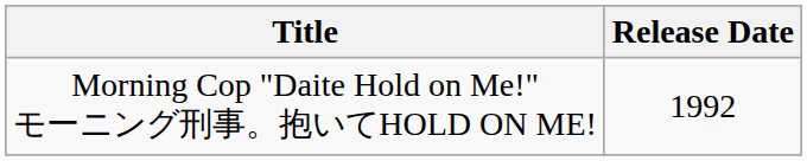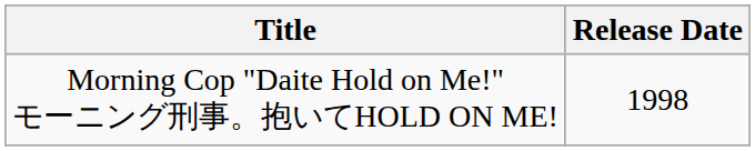 <table class="wikitable" style="text-align:center">
 <tr>
 <th>Title</th>
 <th>Release Date</th>
 </tr>
 <tr>
 <td>Morning Cop "Daite Hold on Me!"<br>モーニング刑事。抱いてHOLD ON ME!</td>
-<td>1992</td>
+<td>1998</td>
 </tr>
 </table>
